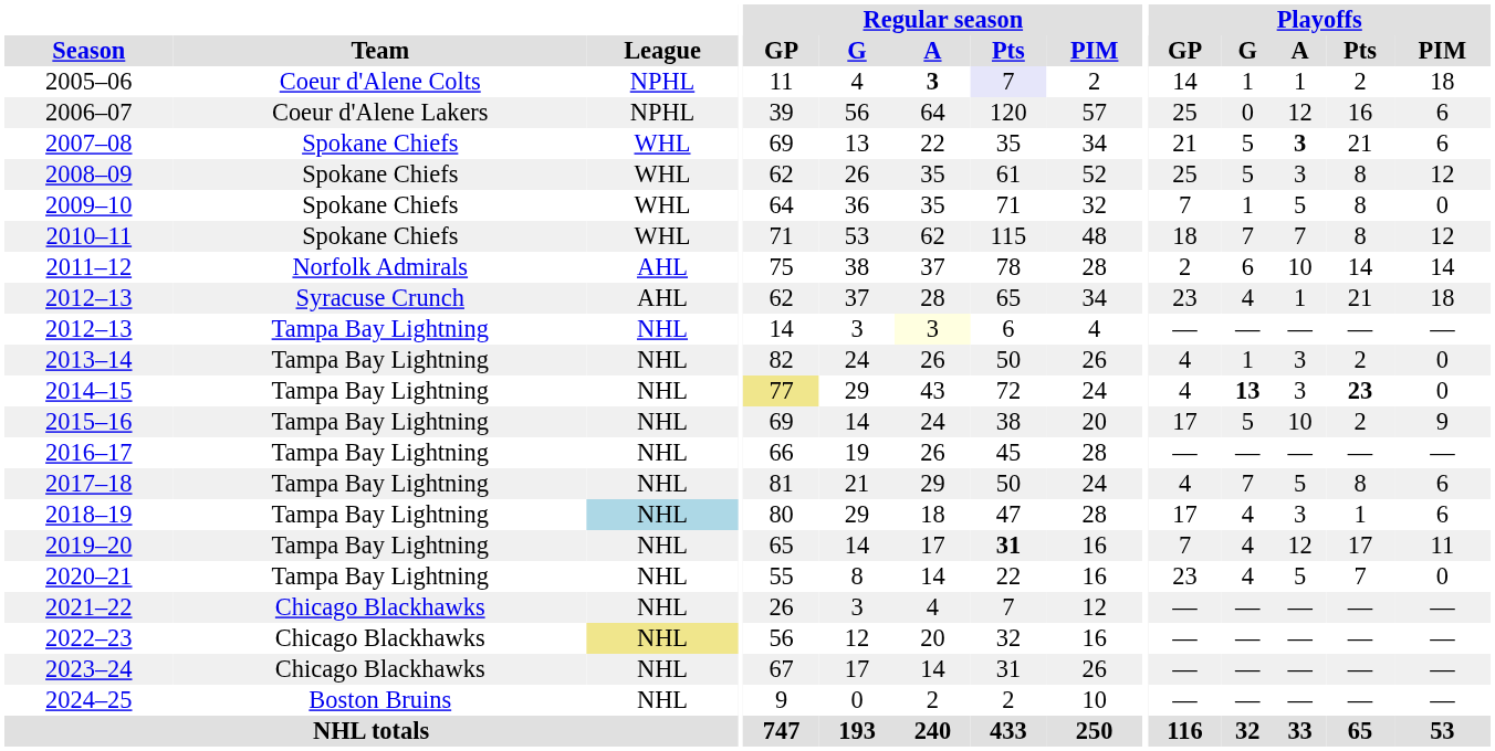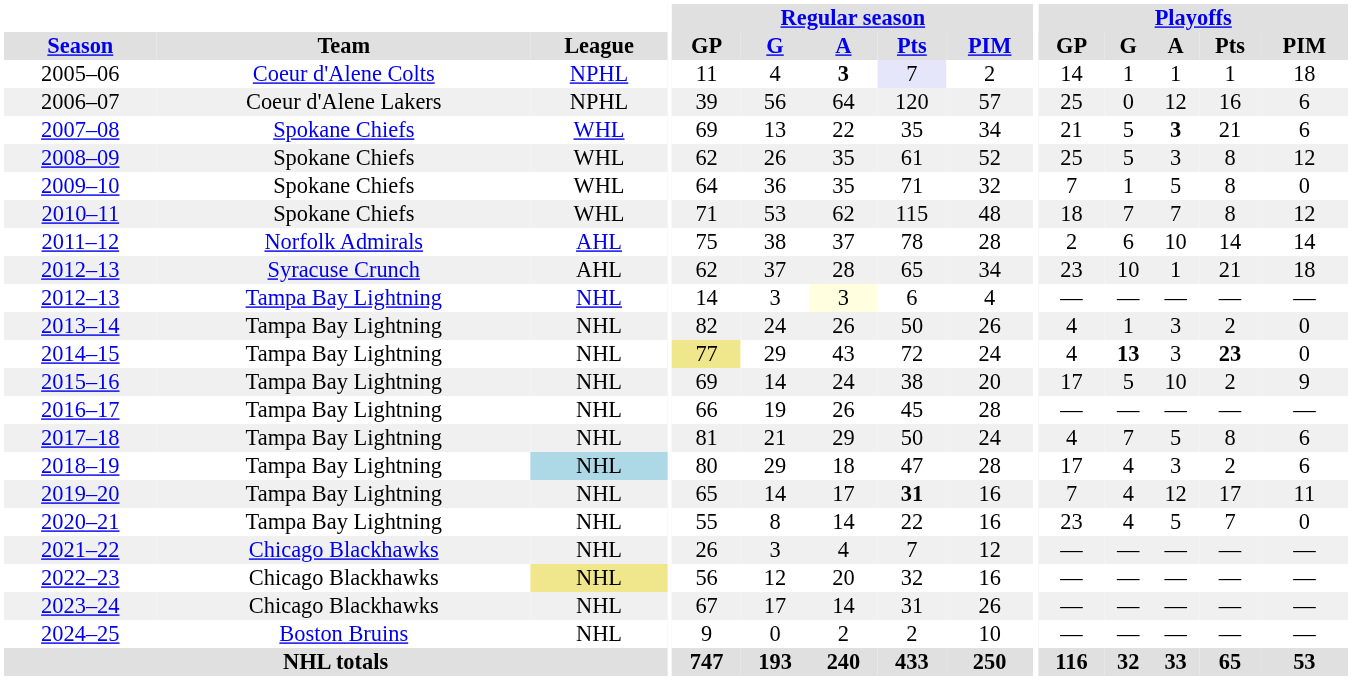 <table border="0" cellpadding="1" cellspacing="0" style="text-align:center; width:60em">
 <tr style="background:#e0e0e0;">
 <th colspan="3" style="background:#fff;"></th>
 <th rowspan="99" style="background:#fff;"></th>
 <th colspan="5"><a href='#'>Regular season</a></th>
 <th rowspan="99" style="background:#fff;"></th>
 <th colspan="5"><a href='#'>Playoffs</a></th>
 </tr>
 <tr style="background:#e0e0e0;">
 <th><a href='#'>Season</a></th>
 <th>Team</th>
 <th>League</th>
 <th>GP</th>
 <th><a href='#'>G</a></th>
 <th><a href='#'>A</a></th>
 <th><a href='#'>Pts</a></th>
 <th><a href='#'>PIM</a></th>
 <th>GP</th>
 <th>G</th>
 <th>A</th>
 <th>Pts</th>
 <th>PIM</th>
 </tr>
 <tr>
 <td>2005–06</td>
 <td><a href='#'>Coeur d'Alene Colts</a></td>
 <td><a href='#'>NPHL</a></td>
 <td>11</td>
 <td>4</td>
 <td><strong>3</strong></td>
 <td style="background: lavender;">7</td>
 <td>2</td>
 <td>14</td>
 <td>1</td>
 <td>1</td>
-<td>2</td>
+<td>1</td>
 <td>18</td>
 </tr>
 <tr bgcolor="#f0f0f0">
 <td>2006–07</td>
 <td>Coeur d'Alene Lakers</td>
 <td>NPHL</td>
 <td>39</td>
 <td>56</td>
 <td>64</td>
 <td>120</td>
 <td>57</td>
 <td>25</td>
 <td>0</td>
 <td>12</td>
 <td>16</td>
 <td>6</td>
 </tr>
 <tr>
 <td><a href='#'>2007–08</a></td>
 <td><a href='#'>Spokane Chiefs</a></td>
 <td><a href='#'>WHL</a></td>
 <td>69</td>
 <td>13</td>
 <td>22</td>
 <td>35</td>
 <td>34</td>
 <td>21</td>
 <td>5</td>
 <td><strong>3</strong></td>
 <td>21</td>
 <td>6</td>
 </tr>
 <tr bgcolor="#f0f0f0">
 <td><a href='#'>2008–09</a></td>
 <td>Spokane Chiefs</td>
 <td>WHL</td>
 <td>62</td>
 <td>26</td>
 <td>35</td>
 <td>61</td>
 <td>52</td>
 <td>25</td>
 <td>5</td>
 <td>3</td>
 <td>8</td>
 <td>12</td>
 </tr>
 <tr>
 <td><a href='#'>2009–10</a></td>
 <td>Spokane Chiefs</td>
 <td>WHL</td>
 <td>64</td>
 <td>36</td>
 <td>35</td>
 <td>71</td>
 <td>32</td>
 <td>7</td>
 <td>1</td>
 <td>5</td>
 <td>8</td>
 <td>0</td>
 </tr>
 <tr bgcolor="#f0f0f0">
 <td><a href='#'>2010–11</a></td>
 <td>Spokane Chiefs</td>
 <td>WHL</td>
 <td>71</td>
 <td>53</td>
 <td>62</td>
 <td>115</td>
 <td>48</td>
 <td>18</td>
 <td>7</td>
 <td>7</td>
 <td>8</td>
 <td>12</td>
 </tr>
 <tr>
 <td><a href='#'>2011–12</a></td>
 <td><a href='#'>Norfolk Admirals</a></td>
 <td><a href='#'>AHL</a></td>
 <td>75</td>
 <td>38</td>
 <td>37</td>
 <td>78</td>
 <td>28</td>
 <td>2</td>
 <td>6</td>
 <td>10</td>
 <td>14</td>
 <td>14</td>
 </tr>
 <tr bgcolor="#f0f0f0">
 <td><a href='#'>2012–13</a></td>
 <td><a href='#'>Syracuse Crunch</a></td>
 <td>AHL</td>
 <td>62</td>
 <td>37</td>
 <td>28</td>
 <td>65</td>
 <td>34</td>
 <td>23</td>
-<td>4</td>
+<td>10</td>
 <td>1</td>
 <td>21</td>
 <td>18</td>
 </tr>
 <tr>
 <td><a href='#'>2012–13</a></td>
 <td><a href='#'>Tampa Bay Lightning</a></td>
 <td><a href='#'>NHL</a></td>
 <td>14</td>
 <td>3</td>
 <td style="background: lightyellow;">3</td>
 <td>6</td>
 <td>4</td>
 <td>—</td>
 <td>—</td>
 <td>—</td>
 <td>—</td>
 <td>—</td>
 </tr>
 <tr bgcolor="#f0f0f0">
 <td><a href='#'>2013–14</a></td>
 <td>Tampa Bay Lightning</td>
 <td>NHL</td>
 <td>82</td>
 <td>24</td>
 <td>26</td>
 <td>50</td>
 <td>26</td>
 <td>4</td>
 <td>1</td>
 <td>3</td>
 <td>2</td>
 <td>0</td>
 </tr>
 <tr>
 <td><a href='#'>2014–15</a></td>
 <td>Tampa Bay Lightning</td>
 <td>NHL</td>
 <td style="background: khaki;">77</td>
 <td>29</td>
 <td>43</td>
 <td>72</td>
 <td>24</td>
 <td>4</td>
 <td><strong>13</strong></td>
 <td>3</td>
 <td><strong>23</strong></td>
 <td>0</td>
 </tr>
 <tr bgcolor="#f0f0f0">
 <td><a href='#'>2015–16</a></td>
 <td>Tampa Bay Lightning</td>
 <td>NHL</td>
 <td>69</td>
 <td>14</td>
 <td>24</td>
 <td>38</td>
 <td>20</td>
 <td>17</td>
 <td>5</td>
 <td>10</td>
 <td>2</td>
 <td>9</td>
 </tr>
 <tr>
 <td><a href='#'>2016–17</a></td>
 <td>Tampa Bay Lightning</td>
 <td>NHL</td>
 <td>66</td>
 <td>19</td>
 <td>26</td>
 <td>45</td>
 <td>28</td>
 <td>—</td>
 <td>—</td>
 <td>—</td>
 <td>—</td>
 <td>—</td>
 </tr>
 <tr bgcolor="#f0f0f0">
 <td><a href='#'>2017–18</a></td>
 <td>Tampa Bay Lightning</td>
 <td>NHL</td>
 <td>81</td>
 <td>21</td>
 <td>29</td>
 <td>50</td>
 <td>24</td>
 <td>4</td>
 <td>7</td>
 <td>5</td>
 <td>8</td>
 <td>6</td>
 </tr>
 <tr>
 <td><a href='#'>2018–19</a></td>
 <td>Tampa Bay Lightning</td>
 <td style="background: lightblue;">NHL</td>
 <td>80</td>
 <td>29</td>
 <td>18</td>
 <td>47</td>
 <td>28</td>
 <td>17</td>
 <td>4</td>
 <td>3</td>
-<td>1</td>
+<td>2</td>
 <td>6</td>
 </tr>
 <tr bgcolor="#f0f0f0">
 <td><a href='#'>2019–20</a></td>
 <td>Tampa Bay Lightning</td>
 <td>NHL</td>
 <td>65</td>
 <td>14</td>
 <td>17</td>
 <td><strong>31</strong></td>
 <td>16</td>
 <td>7</td>
 <td>4</td>
 <td>12</td>
 <td>17</td>
 <td>11</td>
 </tr>
 <tr>
 <td><a href='#'>2020–21</a></td>
 <td>Tampa Bay Lightning</td>
 <td>NHL</td>
 <td>55</td>
 <td>8</td>
 <td>14</td>
 <td>22</td>
 <td>16</td>
 <td>23</td>
 <td>4</td>
 <td>5</td>
 <td>7</td>
 <td>0</td>
 </tr>
 <tr bgcolor="#f0f0f0">
 <td><a href='#'>2021–22</a></td>
 <td><a href='#'>Chicago Blackhawks</a></td>
 <td>NHL</td>
 <td>26</td>
 <td>3</td>
 <td>4</td>
 <td>7</td>
 <td>12</td>
 <td>—</td>
 <td>—</td>
 <td>—</td>
 <td>—</td>
 <td>—</td>
 </tr>
 <tr>
 <td><a href='#'>2022–23</a></td>
 <td>Chicago Blackhawks</td>
 <td style="background: khaki;">NHL</td>
 <td>56</td>
 <td>12</td>
 <td>20</td>
 <td>32</td>
 <td>16</td>
 <td>—</td>
 <td>—</td>
 <td>—</td>
 <td>—</td>
 <td>—</td>
 </tr>
 <tr bgcolor="#f0f0f0">
 <td><a href='#'>2023–24</a></td>
 <td>Chicago Blackhawks</td>
 <td>NHL</td>
 <td>67</td>
 <td>17</td>
 <td>14</td>
 <td>31</td>
 <td>26</td>
 <td>—</td>
 <td>—</td>
 <td>—</td>
 <td>—</td>
 <td>—</td>
 </tr>
 <tr>
 <td><a href='#'>2024–25</a></td>
 <td><a href='#'>Boston Bruins</a></td>
 <td>NHL</td>
 <td>9</td>
 <td>0</td>
 <td>2</td>
 <td>2</td>
 <td>10</td>
 <td>—</td>
 <td>—</td>
 <td>—</td>
 <td>—</td>
 <td>—</td>
 </tr>
 <tr style="background:#e0e0e0;">
 <th colspan="3">NHL totals</th>
 <th>747</th>
 <th>193</th>
 <th>240</th>
 <th>433</th>
 <th>250</th>
 <th>116</th>
 <th>32</th>
 <th>33</th>
 <th>65</th>
 <th>53</th>
 </tr>
 </table>
